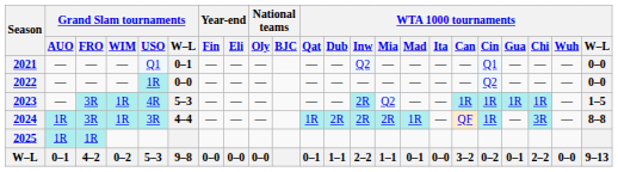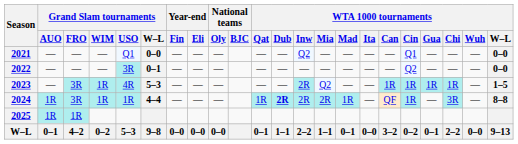 <table class="wikitable nowrap" style="text-align:center">
 <tr>
 <th rowspan="2">Season</th>
 <th colspan="5"><a href='#'>Grand Slam tournaments</a></th>
 <th colspan="2">Year-end</th>
 <th colspan="2">National<br>teams</th>
 <th colspan="12"><a href='#'>WTA 1000 tournaments</a></th>
 </tr>
 <tr>
 <th scope="col"><a href='#'>AUO</a></th>
 <th scope="col"><a href='#'>FRO</a></th>
 <th scope="col"><a href='#'>WIM</a></th>
 <th scope="col"><a href='#'>USO</a></th>
 <th scope="col">W–L</th>
 <th scope="col"><a href='#'>Fin</a></th>
 <th scope="col"><a href='#'>Eli</a></th>
 <th scope="col"><a href='#'>Oly</a></th>
 <th scope="col"><a href='#'>BJC</a></th>
 <th scope="col"><a href='#'>Qat</a></th>
 <th scope="col"><a href='#'>Dub</a></th>
 <th scope="col"><a href='#'>Inw</a></th>
 <th scope="col"><a href='#'>Mia</a></th>
 <th scope="col"><a href='#'>Mad</a></th>
 <th scope="col"><a href='#'>Ita</a></th>
 <th scope="col"><a href='#'>Can</a></th>
 <th><a href='#'>Cin</a></th>
 <th><a href='#'>Gua</a></th>
 <th scope="col"><a href='#'>Chi</a></th>
 <th scope="col"><a href='#'>Wuh</a></th>
 <th scope="col">W–L</th>
 </tr>
 <tr>
 <th><a href='#'>2021</a></th>
 <td>—</td>
 <td>—</td>
 <td>—</td>
 <td style=background:#f0f8ff><a href='#'>Q1</a></td>
-<th>0–1</th>
+<th>0–0</th>
 <td>—</td>
 <td>—</td>
 <td>—</td>
 <td></td>
 <td>—</td>
 <td>—</td>
 <td style=background:#f0f8ff><a href='#'>Q2</a></td>
 <td>—</td>
 <td>—</td>
 <td>—</td>
 <td>—</td>
 <td style=background:#f0f8ff><a href='#'>Q1</a></td>
 <td>—</td>
 <td>—</td>
 <td>—</td>
 <th>0–0</th>
 </tr>
 <tr>
 <th><a href='#'>2022</a></th>
 <td>—</td>
 <td>—</td>
 <td>—</td>
-<td style=background:#afeeee><a href='#'>1R</a></td>
-<th>0–0</th>
+<td style=background:#afeeee><a href='#'>3R</a></td>
+<th>0–1</th>
 <td>—</td>
 <td>—</td>
 <td>—</td>
 <td></td>
 <td>—</td>
 <td>—</td>
 <td>—</td>
 <td>—</td>
 <td>—</td>
 <td>—</td>
 <td>—</td>
 <td style=background:#f0f8ff><a href='#'>Q2</a></td>
 <td>—</td>
 <td>—</td>
 <td>—</td>
 <th>0–0</th>
 </tr>
 <tr>
 <th><a href='#'>2023</a></th>
 <td>—</td>
 <td style=background:#afeeee><a href='#'>3R</a></td>
 <td style=background:#afeeee><a href='#'>1R</a></td>
 <td style=background:#afeeee><a href='#'>4R</a></td>
 <th>5–3</th>
 <td>—</td>
 <td>—</td>
 <td>—</td>
 <td></td>
 <td>—</td>
 <td>—</td>
 <td style=background:#afeeee><a href='#'>2R</a></td>
 <td style=background:#f0f8ff><a href='#'>Q2</a></td>
 <td>—</td>
 <td>—</td>
 <td style=background:#afeeee><a href='#'>1R</a></td>
 <td style=background:#afeeee><a href='#'>1R</a></td>
 <td style=background:#afeeee><a href='#'>1R</a></td>
 <td style=background:#afeeee><a href='#'>1R</a></td>
 <td>—</td>
 <th>1–5</th>
 </tr>
 <tr>
 <th><a href='#'>2024</a></th>
 <td style=background:#afeeee><a href='#'>1R</a></td>
 <td style=background:#afeeee><a href='#'>3R</a></td>
 <td style=background:#afeeee><a href='#'>1R</a></td>
-<td style=background:#afeeee><a href='#'>3R</a></td>
+<td style=background:#afeeee><a href='#'>1R</a></td>
 <th>4–4</th>
 <td>—</td>
 <td>—</td>
 <td>—</td>
 <td></td>
 <td style=background:#afeeee><a href='#'>1R</a></td>
-<td style=background:#afeeee><a href='#'>2R</a></td>
+<td style=background:#afeeee><strong><a href='#'>2R</a></strong></td>
 <td style=background:#afeeee><a href='#'>2R</a></td>
 <td style=background:#afeeee><a href='#'>2R</a></td>
 <td style=background:#afeeee><a href='#'>1R</a></td>
 <td>—</td>
 <td style=background:#ffebcd><a href='#'>QF</a></td>
 <td style=background:#afeeee><a href='#'>1R</a></td>
 <td>—</td>
 <td style=background:#afeeee><a href='#'>3R</a></td>
 <td>—</td>
 <th>8–8</th>
 </tr>
 <tr>
 <th><a href='#'>2025</a></th>
 <td style=background:#afeeee><a href='#'>1R</a></td>
 <td style=background:#afeeee><a href='#'>1R</a></td>
 <td></td>
 <td></td>
 <th></th>
 <td></td>
 <td></td>
 <td></td>
 <td></td>
 <td></td>
 <td></td>
 <td></td>
 <td></td>
 <td></td>
 <td></td>
 <td></td>
 <td></td>
 <td></td>
 <td></td>
 <td></td>
 <th></th>
 </tr>
 <tr style="background:#efefef;font-weight:bold">
 <th scope="row">W–L</th>
 <th>0–1</th>
 <th>4–2</th>
 <th>0–2</th>
 <th>5–3</th>
 <th>9–8</th>
 <th>0–0</th>
 <th>0–0</th>
 <th>0–0</th>
 <th></th>
 <th>0–1</th>
 <th>1–1</th>
 <th>2–2</th>
 <th>1–1</th>
 <th>0–1</th>
 <th>0–0</th>
 <th>3–2</th>
 <th>0–2</th>
 <th>0–1</th>
 <th>2–2</th>
 <th>0–0</th>
 <th>9–13</th>
 </tr>
 </table>
